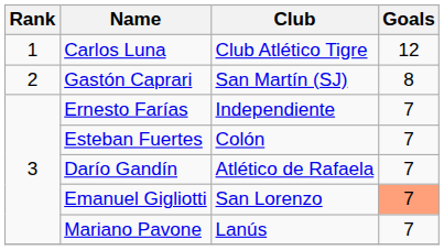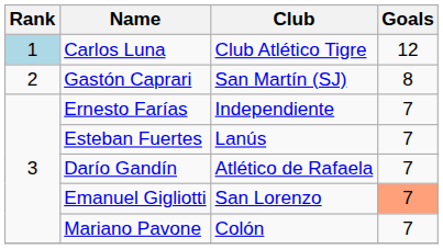 <table class="wikitable" border="1">
 <tr>
 <th>Rank</th>
 <th>Name</th>
 <th>Club</th>
 <th>Goals</th>
 </tr>
 <tr>
-<td align=center rowspan=1>1</td>
+<td align=center rowspan=1 style="background: lightblue;">1</td>
 <td><a href='#'>Carlos Luna</a></td>
 <td><a href='#'>Club Atlético Tigre</a></td>
 <td align=center>12</td>
 </tr>
 <tr>
 <td align=center rowspan=1>2</td>
 <td><a href='#'>Gastón Caprari</a></td>
 <td><a href='#'>San Martín (SJ)</a></td>
 <td align=center>8</td>
 </tr>
 <tr>
 <td align=center rowspan=5>3</td>
 <td><a href='#'>Ernesto Farías</a></td>
 <td><a href='#'>Independiente</a></td>
 <td align=center>7</td>
 </tr>
 <tr>
 <td><a href='#'>Esteban Fuertes</a></td>
-<td><a href='#'>Colón</a></td>
+<td><a href='#'>Lanús</a></td>
 <td align=center>7</td>
 </tr>
 <tr>
 <td><a href='#'>Darío Gandín</a></td>
 <td><a href='#'>Atlético de Rafaela</a></td>
 <td align=center>7</td>
 </tr>
 <tr>
 <td><a href='#'>Emanuel Gigliotti</a></td>
 <td><a href='#'>San Lorenzo</a></td>
 <td align=center style="background: lightsalmon;">7</td>
 </tr>
 <tr>
 <td><a href='#'>Mariano Pavone</a></td>
-<td><a href='#'>Lanús</a></td>
+<td><a href='#'>Colón</a></td>
 <td align=center>7</td>
 </tr>
 <tr>
 </tr>
 </table>
